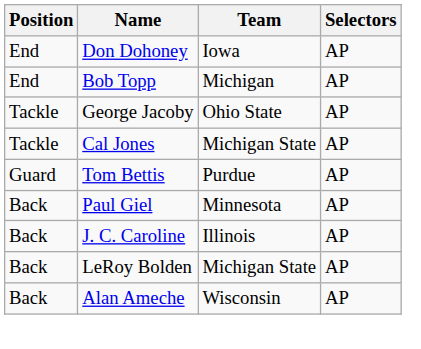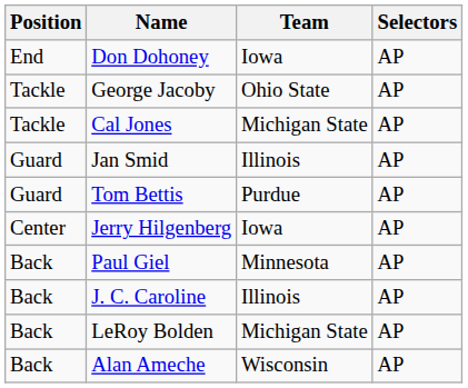 <table class="wikitable" style="font-size: 90%">
 <tr>
 <th>Position</th>
 <th>Name</th>
 <th>Team</th>
 <th>Selectors</th>
 </tr>
 <tr>
 <td>End</td>
 <td><a href='#'>Don Dohoney</a></td>
 <td>Iowa</td>
-<td>AP</td>
-</tr>
-<tr>
-<td>End</td>
-<td><a href='#'>Bob Topp</a></td>
-<td>Michigan</td>
 <td>AP</td>
 </tr>
 <tr>
 <td>Tackle</td>
 <td>George Jacoby</td>
 <td>Ohio State</td>
 <td>AP</td>
 </tr>
 <tr>
 <td>Tackle</td>
 <td><a href='#'>Cal Jones</a></td>
 <td>Michigan State</td>
 <td>AP</td>
 </tr>
 <tr>
 <td>Guard</td>
+<td>Jan Smid</td>
+<td>Illinois</td>
+<td>AP</td>
+</tr>
+<tr>
+<td>Guard</td>
 <td><a href='#'>Tom Bettis</a></td>
 <td>Purdue</td>
+<td>AP</td>
+</tr>
+<tr>
+<td>Center</td>
+<td><a href='#'>Jerry Hilgenberg</a></td>
+<td>Iowa</td>
 <td>AP</td>
 </tr>
 <tr>
 <td>Back</td>
 <td><a href='#'>Paul Giel</a></td>
 <td>Minnesota</td>
 <td>AP</td>
 </tr>
 <tr>
 <td>Back</td>
 <td><a href='#'>J. C. Caroline</a></td>
 <td>Illinois</td>
 <td>AP</td>
 </tr>
 <tr>
 <td>Back</td>
 <td>LeRoy Bolden</td>
 <td>Michigan State</td>
 <td>AP</td>
 </tr>
 <tr>
 <td>Back</td>
 <td><a href='#'>Alan Ameche</a></td>
 <td>Wisconsin</td>
 <td>AP</td>
 </tr>
 </table>
